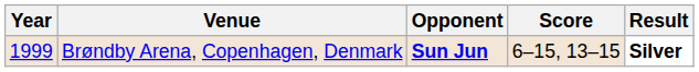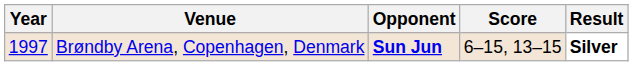 <table class="sortable wikitable" style="font-size: 90%;">
 <tr>
 <th>Year</th>
 <th>Venue</th>
 <th>Opponent</th>
 <th>Score</th>
 <th>Result</th>
 </tr>
 <tr style="background:#F3E6D7">
-<td align="center"><a href='#'>1999</a></td>
+<td align="center"><a href='#'>1997</a></td>
 <td align="left"><a href='#'>Brøndby Arena</a>, <a href='#'>Copenhagen</a>, <a href='#'>Denmark</a></td>
 <td align="left"><strong> <a href='#'>Sun Jun</a></strong></td>
 <td align="left">6–15, 13–15</td>
 <td style="text-align:left; background:white"> <strong>Silver</strong></td>
 </tr>
 </table>
